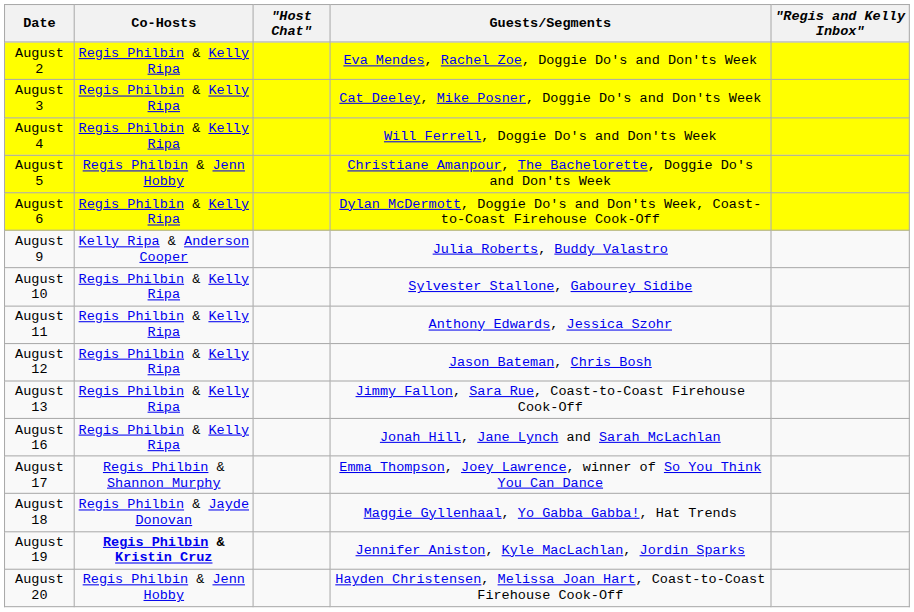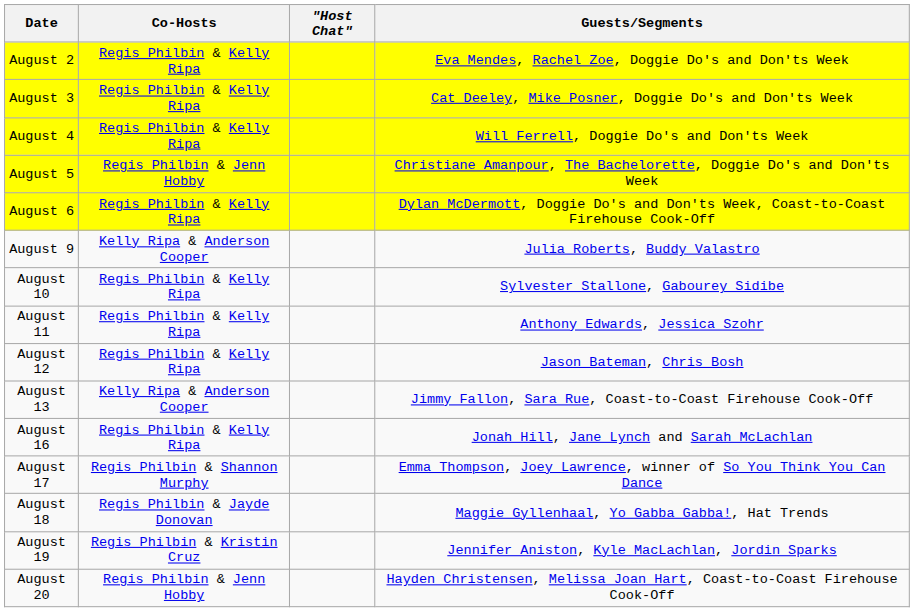 <table class="wikitable sortable" border="1" style="text-align:center">
 <tr>
 <th>Date</th>
 <th>Co-Hosts</th>
 <th><em>"Host Chat"</em></th>
 <th>Guests/Segments</th>
-<th><em>"Regis and Kelly Inbox"</em></th>
 </tr>
 <tr bgcolor=yellow>
 <td>August 2</td>
 <td><a href='#'>Regis Philbin</a> & <a href='#'>Kelly Ripa</a></td>
 <td></td>
 <td><a href='#'>Eva Mendes</a>, <a href='#'>Rachel Zoe</a>, Doggie Do's and Don'ts Week</td>
-<td></td>
 </tr>
 <tr bgcolor=yellow>
 <td>August 3</td>
 <td><a href='#'>Regis Philbin</a> & <a href='#'>Kelly Ripa</a></td>
 <td></td>
 <td><a href='#'>Cat Deeley</a>, <a href='#'>Mike Posner</a>, Doggie Do's and Don'ts Week</td>
-<td></td>
 </tr>
 <tr bgcolor=yellow>
 <td>August 4</td>
 <td><a href='#'>Regis Philbin</a> & <a href='#'>Kelly Ripa</a></td>
 <td></td>
 <td><a href='#'>Will Ferrell</a>, Doggie Do's and Don'ts Week</td>
-<td></td>
 </tr>
 <tr bgcolor=yellow>
 <td>August 5</td>
 <td><a href='#'>Regis Philbin</a> & <a href='#'>Jenn Hobby</a></td>
 <td></td>
 <td><a href='#'>Christiane Amanpour</a>, <a href='#'>The Bachelorette</a>, Doggie Do's and Don'ts Week</td>
-<td></td>
 </tr>
 <tr bgcolor=yellow>
 <td>August 6</td>
 <td><a href='#'>Regis Philbin</a> & <a href='#'>Kelly Ripa</a></td>
 <td></td>
 <td><a href='#'>Dylan McDermott</a>, Doggie Do's and Don'ts Week, Coast-to-Coast Firehouse Cook-Off</td>
-<td></td>
 </tr>
 <tr>
 <td>August 9</td>
 <td><a href='#'>Kelly Ripa</a> & <a href='#'>Anderson Cooper</a></td>
 <td></td>
 <td><a href='#'>Julia Roberts</a>, <a href='#'>Buddy Valastro</a></td>
-<td></td>
 </tr>
 <tr>
 <td>August 10</td>
 <td><a href='#'>Regis Philbin</a> & <a href='#'>Kelly Ripa</a></td>
 <td></td>
 <td><a href='#'>Sylvester Stallone</a>, <a href='#'>Gabourey Sidibe</a></td>
-<td></td>
 </tr>
 <tr>
 <td>August 11</td>
 <td><a href='#'>Regis Philbin</a> & <a href='#'>Kelly Ripa</a></td>
 <td></td>
 <td><a href='#'>Anthony Edwards</a>, <a href='#'>Jessica Szohr</a></td>
-<td></td>
 </tr>
 <tr>
 <td>August 12</td>
 <td><a href='#'>Regis Philbin</a> & <a href='#'>Kelly Ripa</a></td>
 <td></td>
 <td><a href='#'>Jason Bateman</a>, <a href='#'>Chris Bosh</a></td>
-<td></td>
 </tr>
 <tr>
 <td>August 13</td>
-<td><a href='#'>Regis Philbin</a> & <a href='#'>Kelly Ripa</a></td>
+<td><a href='#'>Kelly Ripa</a> & <a href='#'>Anderson Cooper</a></td>
 <td></td>
 <td><a href='#'>Jimmy Fallon</a>, <a href='#'>Sara Rue</a>, Coast-to-Coast Firehouse Cook-Off</td>
-<td></td>
 </tr>
 <tr>
 <td>August 16</td>
 <td><a href='#'>Regis Philbin</a> & <a href='#'>Kelly Ripa</a></td>
 <td></td>
 <td><a href='#'>Jonah Hill</a>, <a href='#'>Jane Lynch</a> and <a href='#'>Sarah McLachlan</a></td>
-<td></td>
 </tr>
 <tr>
 <td>August 17</td>
 <td><a href='#'>Regis Philbin</a> & <a href='#'>Shannon Murphy</a></td>
 <td></td>
 <td><a href='#'>Emma Thompson</a>, <a href='#'>Joey Lawrence</a>, winner of <a href='#'>So You Think You Can Dance</a></td>
-<td></td>
 </tr>
 <tr>
 <td>August 18</td>
 <td><a href='#'>Regis Philbin</a> & <a href='#'>Jayde Donovan</a></td>
 <td></td>
 <td><a href='#'>Maggie Gyllenhaal</a>, <a href='#'>Yo Gabba Gabba!</a>, Hat Trends</td>
-<td></td>
 </tr>
 <tr>
 <td>August 19</td>
-<td><strong><a href='#'>Regis Philbin</a> & <a href='#'>Kristin Cruz</a></strong></td>
+<td><a href='#'>Regis Philbin</a> & <a href='#'>Kristin Cruz</a></td>
 <td></td>
 <td><a href='#'>Jennifer Aniston</a>, <a href='#'>Kyle MacLachlan</a>, <a href='#'>Jordin Sparks</a></td>
-<td></td>
 </tr>
 <tr>
 <td>August 20</td>
 <td><a href='#'>Regis Philbin</a> & <a href='#'>Jenn Hobby</a></td>
 <td></td>
 <td><a href='#'>Hayden Christensen</a>, <a href='#'>Melissa Joan Hart</a>, Coast-to-Coast Firehouse Cook-Off</td>
-<td></td>
 </tr>
 </table>
